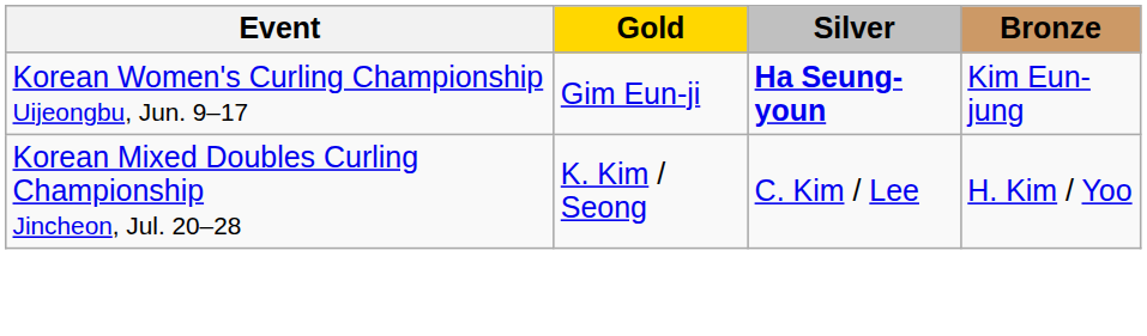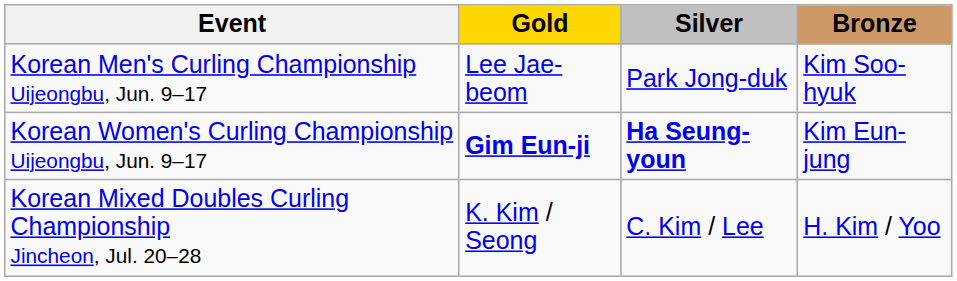 <table class="wikitable">
 <tr>
 <th>Event</th>
 <th style="background:gold">Gold</th>
 <th style="background:silver">Silver</th>
 <th style="background:#cc9966">Bronze</th>
 </tr>
 <tr>
+<td><a href='#'>Korean Men's Curling Championship</a> <br> <small><a href='#'>Uijeongbu</a>, Jun. 9–17</small></td>
+<td> <a href='#'>Lee Jae-beom</a></td>
+<td> <a href='#'>Park Jong-duk</a></td>
+<td> <a href='#'>Kim Soo-hyuk</a></td>
+</tr>
+<tr>
 <td><a href='#'>Korean Women's Curling Championship</a> <br> <small><a href='#'>Uijeongbu</a>, Jun. 9–17</small></td>
-<td> <a href='#'>Gim Eun-ji</a></td>
+<td><strong> <a href='#'>Gim Eun-ji</a></strong></td>
 <td><strong> <a href='#'>Ha Seung-youn</a></strong></td>
 <td> <a href='#'>Kim Eun-jung</a></td>
 </tr>
 <tr>
 <td><a href='#'>Korean Mixed Doubles Curling Championship</a> <br> <small><a href='#'>Jincheon</a>, Jul. 20–28</small></td>
 <td> <a href='#'>K. Kim</a> / <a href='#'>Seong</a></td>
 <td> <a href='#'>C. Kim</a> / <a href='#'>Lee</a></td>
 <td> <a href='#'>H. Kim</a> / <a href='#'>Yoo</a></td>
 </tr>
 </table>
